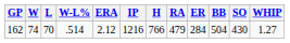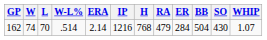 <table class="wikitable">
 <tr>
 <th><a href='#'>GP</a></th>
 <th><a href='#'>W</a></th>
 <th><a href='#'>L</a></th>
 <th><a href='#'>W-L%</a></th>
 <th><a href='#'>ERA</a></th>
 <th><a href='#'>IP</a></th>
 <th><a href='#'>H</a></th>
 <th><a href='#'>RA</a></th>
 <th><a href='#'>ER</a></th>
 <th><a href='#'>BB</a></th>
 <th><a href='#'>SO</a></th>
 <th><a href='#'>WHIP</a></th>
 </tr>
 <tr align=center>
 <td>162</td>
 <td>74</td>
 <td>70</td>
 <td>.514</td>
-<td>2.12</td>
+<td>2.14</td>
 <td>1216</td>
-<td>766</td>
+<td>768</td>
 <td>479</td>
 <td>284</td>
 <td>504</td>
 <td>430</td>
-<td>1.27</td>
+<td>1.07</td>
 </tr>
 </table>
